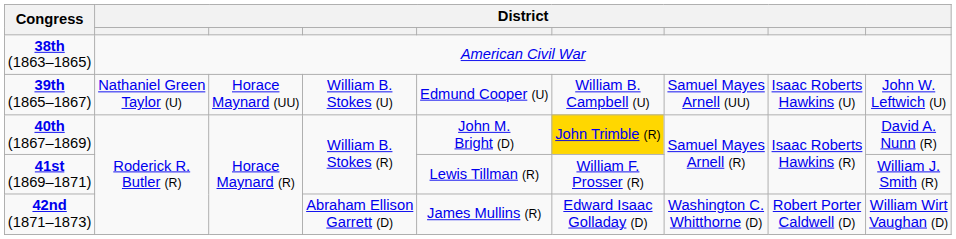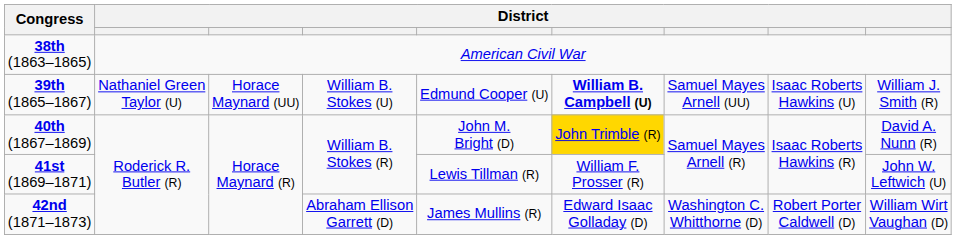 <table class=wikitable style="text-align:center">
 <tr>
 <th rowspan=2>Congress</th>
 <th colspan=8>District</th>
 </tr>
 <tr>
 <th></th>
 <th></th>
 <th></th>
 <th></th>
 <th></th>
 <th></th>
 <th></th>
 <th></th>
 </tr>
 <tr style="height:2em">
 <td><strong><a href='#'>38th</a></strong><br>(1863–1865)</td>
 <td colspan=8><em><a href='#'>American Civil War</a></em></td>
 </tr>
 <tr style="height:2em">
 <td><strong><a href='#'>39th</a></strong><br>(1865–1867)</td>
 <td><a href='#'>Nathaniel Green<br>Taylor</a> <small>(U)</small></td>
 <td><a href='#'>Horace<br>Maynard</a> <small>(UU)</small></td>
 <td><a href='#'>William B.<br>Stokes</a> <small>(U)</small></td>
 <td><a href='#'>Edmund Cooper</a> <small>(U)</small></td>
-<td><a href='#'>William B.<br>Campbell</a> <small>(U)</small></td>
+<td><strong><a href='#'>William B.<br>Campbell</a> <small>(U)</small></strong></td>
 <td><a href='#'>Samuel Mayes<br>Arnell</a> <small>(UU)</small></td>
 <td><a href='#'>Isaac Roberts<br>Hawkins</a> <small>(U)</small></td>
-<td><a href='#'>John W.<br>Leftwich</a> <small>(U)</small></td>
+<td><a href='#'>William J.<br>Smith</a> <small>(R)</small></td>
 </tr>
 <tr style="height:2em">
 <td><strong><a href='#'>40th</a></strong><br>(1867–1869)</td>
 <td rowspan=3 ><a href='#'>Roderick R.<br>Butler</a> <small>(R)</small></td>
 <td rowspan=3 ><a href='#'>Horace<br>Maynard</a> <small>(R)</small></td>
 <td rowspan=2 ><a href='#'>William B.<br>Stokes</a> <small>(R)</small></td>
 <td><a href='#'>John M.<br>Bright</a> <small>(D)</small></td>
 <td style="background: gold;"><a href='#'>John Trimble</a> <small>(R)</small></td>
 <td rowspan=2 ><a href='#'>Samuel Mayes<br>Arnell</a> <small>(R)</small></td>
 <td rowspan=2 ><a href='#'>Isaac Roberts<br>Hawkins</a> <small>(R)</small></td>
 <td><a href='#'>David A.<br>Nunn</a> <small>(R)</small></td>
 </tr>
 <tr style="height:2em">
 <td><strong><a href='#'>41st</a></strong><br>(1869–1871)</td>
 <td><a href='#'>Lewis Tillman</a> <small>(R)</small></td>
 <td><a href='#'>William F.<br>Prosser</a> <small>(R)</small></td>
-<td><a href='#'>William J.<br>Smith</a> <small>(R)</small></td>
+<td><a href='#'>John W.<br>Leftwich</a> <small>(U)</small></td>
 </tr>
 <tr style="height:2em">
 <td><strong><a href='#'>42nd</a></strong><br>(1871–1873)</td>
 <td><a href='#'>Abraham Ellison<br>Garrett</a> <small>(D)</small></td>
 <td><a href='#'>James Mullins</a> <small>(R)</small></td>
 <td><a href='#'>Edward Isaac<br>Golladay</a> <small>(D)</small></td>
 <td><a href='#'>Washington C.<br>Whitthorne</a> <small>(D)</small></td>
 <td><a href='#'>Robert Porter<br>Caldwell</a> <small>(D)</small></td>
 <td><a href='#'>William Wirt<br>Vaughan</a> <small>(D)</small></td>
 </tr>
 </table>
